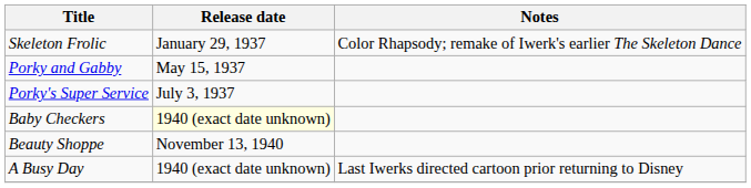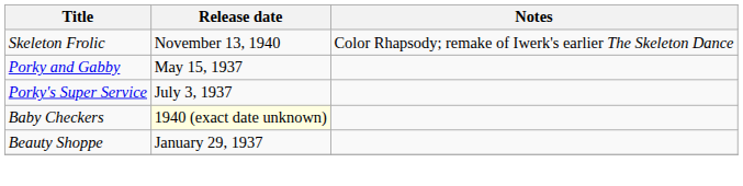 <table class="wikitable">
 <tr>
 <th>Title</th>
 <th>Release date</th>
 <th>Notes</th>
 </tr>
 <tr>
 <td><em>Skeleton Frolic</em></td>
-<td>January 29, 1937</td>
+<td>November 13, 1940</td>
 <td>Color Rhapsody; remake of Iwerk's earlier <em>The Skeleton Dance</em></td>
 </tr>
 <tr>
 <td><em><a href='#'>Porky and Gabby</a></em></td>
 <td>May 15, 1937</td>
 <td></td>
 </tr>
 <tr>
 <td><em><a href='#'>Porky's Super Service</a></em></td>
 <td>July 3, 1937</td>
 <td></td>
 </tr>
 <tr>
 <td><em>Baby Checkers</em></td>
 <td style="background: lightyellow;">1940 (exact date unknown)</td>
 <td></td>
 </tr>
 <tr>
 <td><em>Beauty Shoppe</em></td>
-<td>November 13, 1940</td>
+<td>January 29, 1937</td>
 <td></td>
-</tr>
-<tr>
-<td><em>A Busy Day</em></td>
-<td>1940 (exact date unknown)</td>
-<td>Last Iwerks directed cartoon prior returning to Disney</td>
 </tr>
 <tr>
 </tr>
 </table>
